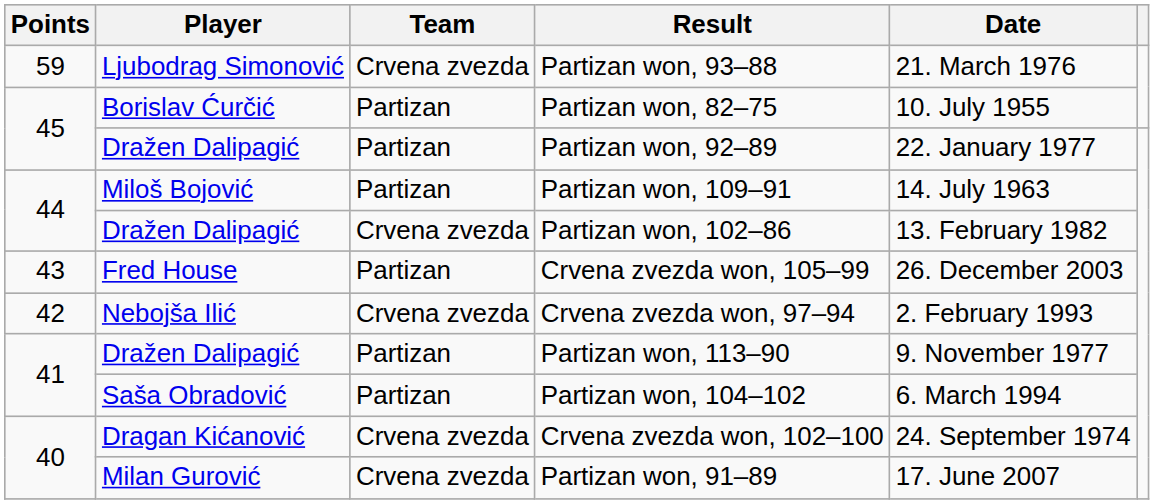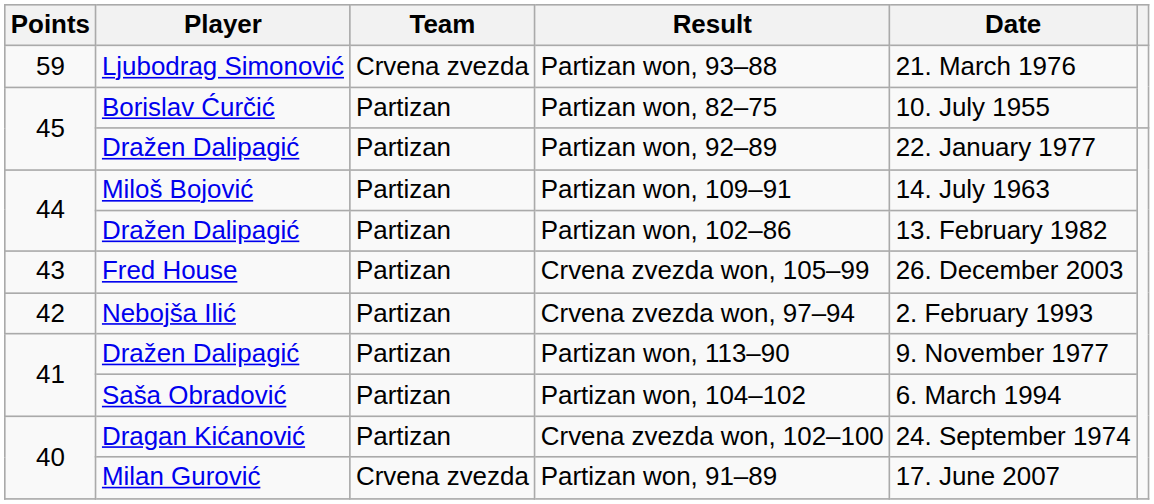 <table class="wikitable sortable" style="text-align:left">
 <tr>
 <th>Points</th>
 <th>Player</th>
 <th>Team</th>
 <th>Result</th>
 <th>Date</th>
 <th class="unsortable"></th>
 </tr>
 <tr>
 <td style="text-align:center">59</td>
 <td> <a href='#'>Ljubodrag Simonović</a></td>
 <td>Crvena zvezda</td>
 <td>Partizan won, 93–88</td>
 <td>21. March 1976</td>
 <td rowspan=2></td>
 </tr>
 <tr>
 <td rowspan=2 style="text-align:center">45</td>
 <td> <a href='#'>Borislav Ćurčić</a></td>
 <td>Partizan</td>
 <td>Partizan won, 82–75</td>
 <td>10. July 1955</td>
 </tr>
 <tr>
 <td> <a href='#'>Dražen Dalipagić</a></td>
 <td>Partizan</td>
 <td>Partizan won, 92–89</td>
 <td>22. January 1977</td>
 <td rowspan=9></td>
 </tr>
 <tr>
 <td rowspan=2 style="text-align:center">44</td>
 <td> <a href='#'>Miloš Bojović</a></td>
 <td>Partizan</td>
 <td>Partizan won, 109–91</td>
 <td>14. July 1963</td>
 </tr>
 <tr>
 <td> <a href='#'>Dražen Dalipagić</a></td>
-<td>Crvena zvezda</td>
+<td>Partizan</td>
 <td>Partizan won, 102–86</td>
 <td>13. February 1982</td>
 </tr>
 <tr>
 <td style="text-align:center">43</td>
 <td> <a href='#'>Fred House</a></td>
 <td>Partizan</td>
 <td>Crvena zvezda won, 105–99</td>
 <td>26. December 2003</td>
 </tr>
 <tr>
 <td style="text-align:center">42</td>
 <td> <a href='#'>Nebojša Ilić</a></td>
-<td>Crvena zvezda</td>
+<td>Partizan</td>
 <td>Crvena zvezda won, 97–94</td>
 <td>2. February 1993</td>
 </tr>
 <tr>
 <td rowspan=2 style="text-align:center">41</td>
 <td> <a href='#'>Dražen Dalipagić</a></td>
 <td>Partizan</td>
 <td>Partizan won, 113–90</td>
 <td>9. November 1977</td>
 </tr>
 <tr>
 <td> <a href='#'>Saša Obradović</a></td>
 <td>Partizan</td>
 <td>Partizan won, 104–102</td>
 <td>6. March 1994</td>
 </tr>
 <tr>
 <td rowspan=2 style="text-align:center">40</td>
 <td> <a href='#'>Dragan Kićanović</a></td>
-<td>Crvena zvezda</td>
+<td>Partizan</td>
 <td>Crvena zvezda won, 102–100</td>
 <td>24. September 1974</td>
 </tr>
 <tr>
 <td> <a href='#'>Milan Gurović</a></td>
 <td>Crvena zvezda</td>
 <td>Partizan won, 91–89</td>
 <td>17. June 2007</td>
 </tr>
 </table>
